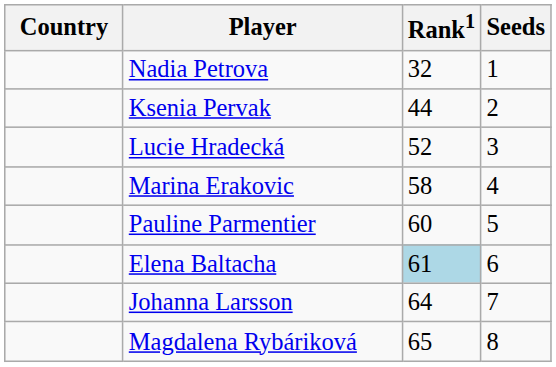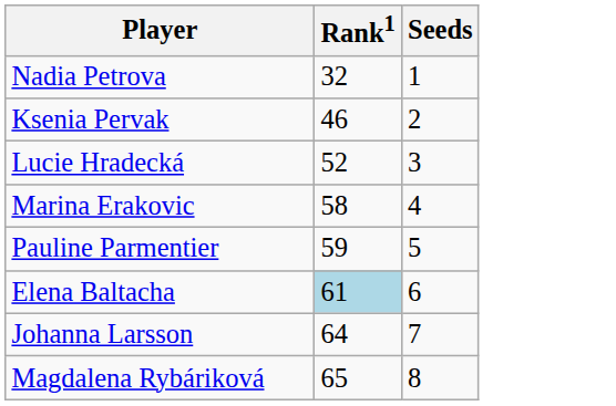 <table class="sortable wikitable">
 <tr>
-<th width="70">Country</th>
 <th width="175">Player</th>
 <th>Rank<sup>1</sup></th>
 <th>Seeds</th>
 </tr>
 <tr>
-<td></td>
 <td><a href='#'>Nadia Petrova</a></td>
 <td>32</td>
 <td>1</td>
 </tr>
 <tr>
-<td></td>
 <td><a href='#'>Ksenia Pervak</a></td>
-<td>44</td>
+<td>46</td>
 <td>2</td>
 </tr>
 <tr>
-<td></td>
 <td><a href='#'>Lucie Hradecká</a></td>
 <td>52</td>
 <td>3</td>
 </tr>
 <tr>
-<td></td>
 <td><a href='#'>Marina Erakovic</a></td>
 <td>58</td>
 <td>4</td>
 </tr>
 <tr>
-<td></td>
 <td><a href='#'>Pauline Parmentier</a></td>
-<td>60</td>
+<td>59</td>
 <td>5</td>
 </tr>
 <tr>
-<td></td>
 <td><a href='#'>Elena Baltacha</a></td>
 <td style="background: lightblue;">61</td>
 <td>6</td>
 </tr>
 <tr>
-<td></td>
 <td><a href='#'>Johanna Larsson</a></td>
 <td>64</td>
 <td>7</td>
 </tr>
 <tr>
-<td></td>
 <td><a href='#'>Magdalena Rybáriková</a></td>
 <td>65</td>
 <td>8</td>
 </tr>
 </table>
